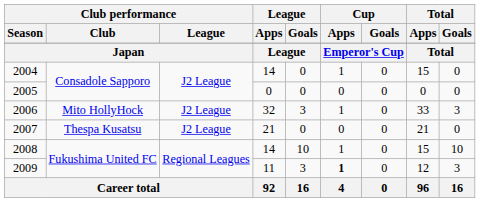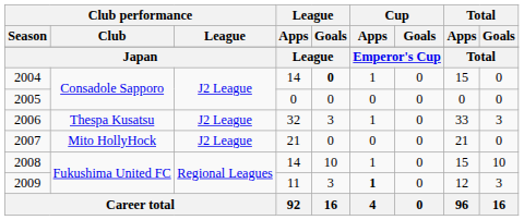 <table class="wikitable" style="text-align:center">
 <tr>
 <th colspan=3>Club performance</th>
 <th colspan=2>League</th>
 <th colspan=2>Cup</th>
 <th colspan=2>Total</th>
 </tr>
 <tr>
 <th>Season</th>
 <th>Club</th>
 <th>League</th>
 <th>Apps</th>
 <th>Goals</th>
 <th>Apps</th>
 <th>Goals</th>
 <th>Apps</th>
 <th>Goals</th>
 </tr>
 <tr>
 </tr>
 <tr>
 <th colspan=3>Japan</th>
 <th colspan=2>League</th>
 <th colspan=2><a href='#'>Emperor's Cup</a></th>
 <th colspan=2>Total</th>
 </tr>
 <tr>
 <td>2004</td>
 <td rowspan="2"><a href='#'>Consadole Sapporo</a></td>
 <td rowspan="2"><a href='#'>J2 League</a></td>
 <td>14</td>
-<td>0</td>
+<td><strong>0</strong></td>
 <td>1</td>
 <td>0</td>
 <td>15</td>
 <td>0</td>
 </tr>
 <tr>
 <td>2005</td>
 <td>0</td>
 <td>0</td>
 <td>0</td>
 <td>0</td>
 <td>0</td>
 <td>0</td>
 </tr>
 <tr>
 <td>2006</td>
-<td><a href='#'>Mito HollyHock</a></td>
+<td><a href='#'>Thespa Kusatsu</a></td>
 <td><a href='#'>J2 League</a></td>
 <td>32</td>
 <td>3</td>
 <td>1</td>
 <td>0</td>
 <td>33</td>
 <td>3</td>
 </tr>
 <tr>
 <td>2007</td>
-<td><a href='#'>Thespa Kusatsu</a></td>
+<td><a href='#'>Mito HollyHock</a></td>
 <td><a href='#'>J2 League</a></td>
 <td>21</td>
 <td>0</td>
 <td>0</td>
 <td>0</td>
 <td>21</td>
 <td>0</td>
 </tr>
 <tr>
 <td>2008</td>
 <td rowspan="2"><a href='#'>Fukushima United FC</a></td>
 <td rowspan="2"><a href='#'>Regional Leagues</a></td>
 <td>14</td>
 <td>10</td>
 <td>1</td>
 <td>0</td>
 <td>15</td>
 <td>10</td>
 </tr>
 <tr>
 <td>2009</td>
 <td>11</td>
 <td>3</td>
 <td><strong>1</strong></td>
 <td>0</td>
 <td>12</td>
 <td>3</td>
 </tr>
 <tr>
 <th colspan=3>Career total</th>
 <th>92</th>
 <th>16</th>
 <th>4</th>
 <th>0</th>
 <th>96</th>
 <th>16</th>
 </tr>
 </table>
